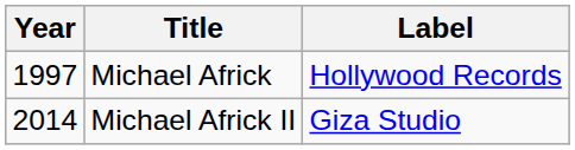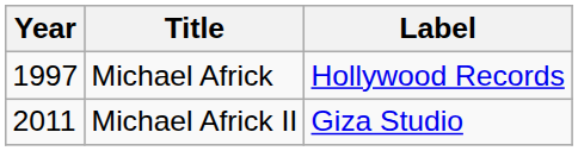 <table class="wikitable">
 <tr>
 <th align="left">Year</th>
 <th align="left">Title</th>
 <th align="left">Label</th>
 </tr>
 <tr>
 <td>1997</td>
 <td>Michael Africk</td>
 <td><a href='#'>Hollywood Records</a></td>
 </tr>
 <tr>
-<td>2014</td>
+<td>2011</td>
 <td>Michael Africk II</td>
 <td><a href='#'>Giza Studio</a></td>
 </tr>
 </table>
